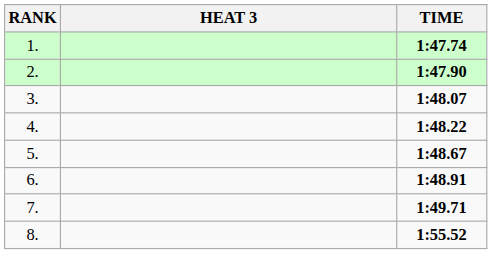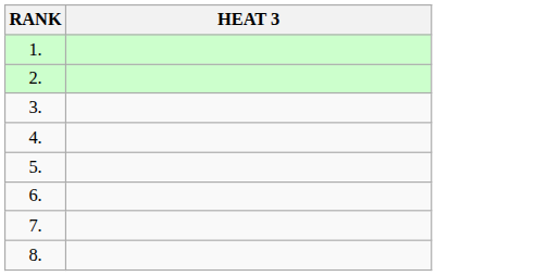 <table class="wikitable" style="border-collapse: collapse; font-size: 90%;">
 <tr>
 <th>RANK</th>
 <th style="width: 20em">HEAT 3</th>
-<th style="width: 5em">TIME</th>
 </tr>
 <tr style="background:#ccffcc;">
 <td align="center">1.</td>
 <td></td>
-<td align="center"><strong>1:47.74</strong></td>
 </tr>
 <tr style="background:#ccffcc;">
 <td align="center">2.</td>
 <td></td>
-<td align="center"><strong>1:47.90</strong></td>
 </tr>
 <tr>
 <td align="center">3.</td>
 <td></td>
-<td align="center"><strong>1:48.07</strong></td>
 </tr>
 <tr>
 <td align="center">4.</td>
 <td></td>
-<td align="center"><strong>1:48.22</strong></td>
 </tr>
 <tr>
 <td align="center">5.</td>
 <td></td>
-<td align="center"><strong>1:48.67</strong></td>
 </tr>
 <tr>
 <td align="center">6.</td>
 <td></td>
-<td align="center"><strong>1:48.91</strong></td>
 </tr>
 <tr>
 <td align="center">7.</td>
 <td></td>
-<td align="center"><strong>1:49.71</strong></td>
 </tr>
 <tr>
 <td align="center">8.</td>
 <td></td>
-<td align="center"><strong>1:55.52</strong></td>
 </tr>
 </table>
